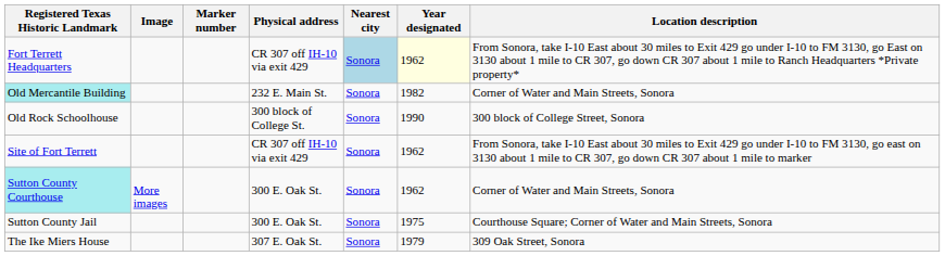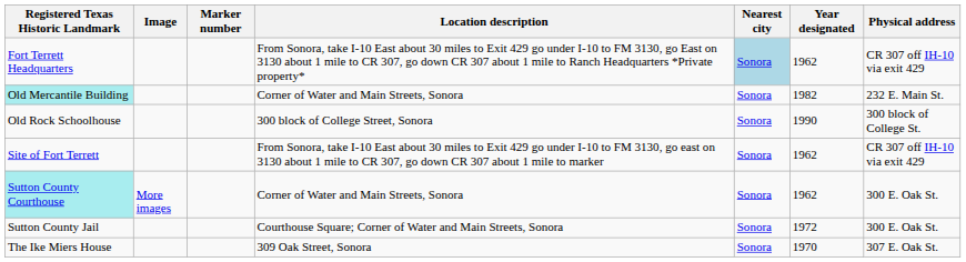 <table class="wikitable sortable">
 <tr>
 <th>Registered Texas Historic Landmark</th>
 <th>Image</th>
 <th>Marker number</th>
-<th>Physical address</th>
+<th>Location description</th>
 <th>Nearest city</th>
 <th>Year designated</th>
-<th>Location description</th>
+<th>Physical address</th>
 </tr>
 <tr>
 <td><a href='#'>Fort Terrett Headquarters</a></td>
 <td></td>
 <td></td>
+<td>From Sonora, take I-10 East about 30 miles to Exit 429 go under I-10 to FM 3130, go East on 3130 about 1 mile to CR 307, go down CR 307 about 1 mile to Ranch Headquarters *Private property*</td>
+<td style="background: lightblue;"><a href='#'>Sonora</a></td>
+<td>1962</td>
 <td>CR 307 off <a href='#'>IH-10</a> via exit 429<br></td>
-<td style="background: lightblue;"><a href='#'>Sonora</a></td>
-<td style="background: lightyellow;">1962</td>
-<td>From Sonora, take I-10 East about 30 miles to Exit 429 go under I-10 to FM 3130, go East on 3130 about 1 mile to CR 307, go down CR 307 about 1 mile to Ranch Headquarters *Private property*</td>
 </tr>
 <tr>
 <td style="background: #A8EDEF">Old Mercantile Building</td>
 <td></td>
 <td></td>
-<td>232 E. Main St.<br></td>
+<td>Corner of Water and Main Streets, Sonora</td>
 <td><a href='#'>Sonora</a></td>
 <td>1982</td>
-<td>Corner of Water and Main Streets, Sonora</td>
+<td>232 E. Main St.<br></td>
 </tr>
 <tr>
 <td>Old Rock Schoolhouse</td>
 <td></td>
 <td></td>
-<td>300 block of College St.<br></td>
+<td>300 block of College Street, Sonora</td>
 <td><a href='#'>Sonora</a></td>
 <td>1990</td>
-<td>300 block of College Street, Sonora</td>
+<td>300 block of College St.<br></td>
 </tr>
 <tr>
 <td><a href='#'>Site of Fort Terrett</a></td>
 <td></td>
 <td></td>
-<td>CR 307 off <a href='#'>IH-10</a> via exit 429<br></td>
+<td>From Sonora, take I-10 East about 30 miles to Exit 429 go under I-10 to FM 3130, go east on 3130 about 1 mile to CR 307, go down CR 307 about 1 mile to marker</td>
 <td><a href='#'>Sonora</a></td>
 <td>1962</td>
-<td>From Sonora, take I-10 East about 30 miles to Exit 429 go under I-10 to FM 3130, go east on 3130 about 1 mile to CR 307, go down CR 307 about 1 mile to marker</td>
+<td>CR 307 off <a href='#'>IH-10</a> via exit 429<br></td>
 </tr>
 <tr>
 <td style="background: #A8EDEF"><a href='#'>Sutton County Courthouse</a></td>
 <td><br> <a href='#'>More images</a></td>
 <td></td>
-<td>300 E. Oak St.<br></td>
+<td>Corner of Water and Main Streets, Sonora</td>
 <td><a href='#'>Sonora</a></td>
 <td>1962</td>
-<td>Corner of Water and Main Streets, Sonora</td>
+<td>300 E. Oak St.<br></td>
 </tr>
 <tr>
 <td>Sutton County Jail</td>
 <td></td>
 <td></td>
+<td>Courthouse Square; Corner of Water and Main Streets, Sonora</td>
+<td><a href='#'>Sonora</a></td>
+<td>1972</td>
 <td>300 E. Oak St.<br></td>
-<td><a href='#'>Sonora</a></td>
-<td>1975</td>
-<td>Courthouse Square; Corner of Water and Main Streets, Sonora</td>
 </tr>
 <tr>
 <td>The Ike Miers House</td>
 <td></td>
 <td></td>
+<td>309 Oak Street, Sonora</td>
+<td><a href='#'>Sonora</a></td>
+<td>1970</td>
 <td>307 E. Oak St.<br></td>
-<td><a href='#'>Sonora</a></td>
-<td>1979</td>
-<td>309 Oak Street, Sonora</td>
 </tr>
 </table>
